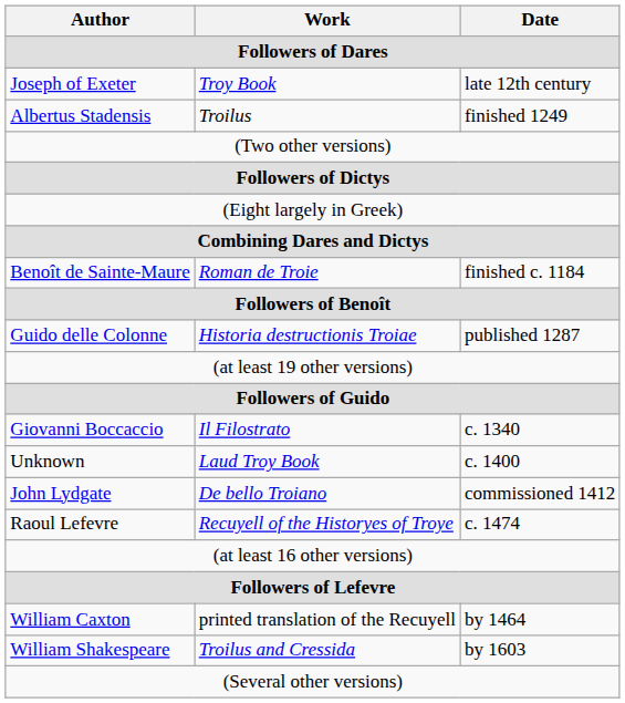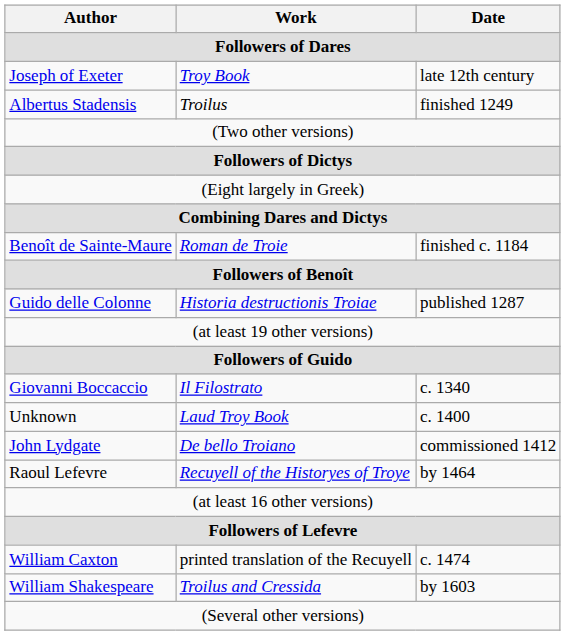 <table class="wikitable" style="float: right; margin-left: 1em; font-size: 85%; line-height: 1.2;">
 <tr>
 <th>Author</th>
 <th>Work</th>
 <th>Date</th>
 </tr>
 <tr>
 <th colspan="3" style="background: #dfdfdf;">Followers of Dares</th>
 </tr>
 <tr>
 <td><a href='#'>Joseph of Exeter</a></td>
 <td><em><a href='#'>Troy Book</a></em></td>
 <td>late 12th century</td>
 </tr>
 <tr>
 <td><a href='#'>Albertus Stadensis</a></td>
 <td><em>Troilus</em></td>
 <td>finished 1249</td>
 </tr>
 <tr>
 <td colspan="3" align="center">(Two other versions)</td>
 </tr>
 <tr>
 <th colspan="3" style="background: #dfdfdf;">Followers of Dictys</th>
 </tr>
 <tr>
 <td colspan="3" align="center">(Eight largely in Greek)</td>
 </tr>
 <tr>
 <th colspan="3" style="background: #dfdfdf;">Combining Dares and Dictys</th>
 </tr>
 <tr>
 <td><a href='#'>Benoît de Sainte-Maure</a></td>
 <td><em><a href='#'>Roman de Troie</a></em></td>
 <td>finished c. 1184</td>
 </tr>
 <tr>
 <th colspan="3" style="background: #dfdfdf;">Followers of Benoît</th>
 </tr>
 <tr>
 <td><a href='#'>Guido delle Colonne</a></td>
 <td><em><a href='#'>Historia destructionis Troiae</a></em></td>
 <td>published 1287</td>
 </tr>
 <tr>
 <td colspan="3" align="center">(at least 19 other versions)</td>
 </tr>
 <tr>
 <th colspan="3" style="background: #dfdfdf;">Followers of Guido</th>
 </tr>
 <tr>
 <td><a href='#'>Giovanni Boccaccio</a></td>
 <td><em><a href='#'>Il Filostrato</a></em></td>
 <td>c. 1340</td>
 </tr>
 <tr>
 <td>Unknown</td>
 <td><em><a href='#'>Laud Troy Book</a></em></td>
 <td>c. 1400</td>
 </tr>
 <tr>
 <td><a href='#'>John Lydgate</a></td>
 <td><em><a href='#'>De bello Troiano</a></em></td>
 <td>commissioned 1412</td>
 </tr>
 <tr>
 <td>Raoul Lefevre</td>
 <td><em><a href='#'>Recuyell of the Historyes of Troye</a></em></td>
-<td>c. 1474</td>
+<td>by 1464</td>
 </tr>
 <tr>
 <td colspan="3" align="center">(at least 16 other versions)</td>
 </tr>
 <tr>
 <th colspan="3" style="background: #dfdfdf;">Followers of Lefevre</th>
 </tr>
 <tr>
 <td><a href='#'>William Caxton</a></td>
 <td>printed translation of the Recuyell</td>
-<td>by 1464</td>
+<td>c. 1474</td>
 </tr>
 <tr>
 <td><a href='#'>William Shakespeare</a></td>
 <td><em><a href='#'>Troilus and Cressida</a></em></td>
 <td>by 1603</td>
 </tr>
 <tr>
 <td colspan="3" align="center">(Several other versions)</td>
 </tr>
 </table>
